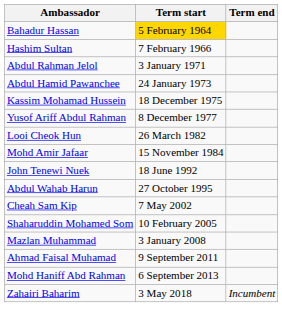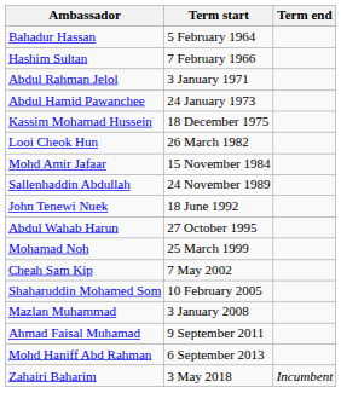 <table class=wikitable>
 <tr>
 <th>Ambassador</th>
 <th>Term start</th>
 <th>Term end</th>
 </tr>
 <tr>
 <td><a href='#'>Bahadur Hassan</a></td>
-<td style="background: gold;">5 February 1964</td>
+<td>5 February 1964</td>
 <td></td>
 </tr>
 <tr>
 <td><a href='#'>Hashim Sultan</a></td>
 <td>7 February 1966</td>
 <td></td>
 </tr>
 <tr>
 <td><a href='#'>Abdul Rahman Jelol</a></td>
 <td>3 January 1971</td>
 <td></td>
 </tr>
 <tr>
 <td><a href='#'>Abdul Hamid Pawanchee</a></td>
 <td>24 January 1973</td>
 <td></td>
 </tr>
 <tr>
 <td><a href='#'>Kassim Mohamad Hussein</a></td>
 <td>18 December 1975</td>
 <td></td>
 </tr>
 <tr>
-<td><a href='#'>Yusof Ariff Abdul Rahman</a></td>
-<td>8 December 1977</td>
-<td></td>
-</tr>
-<tr>
 <td><a href='#'>Looi Cheok Hun</a></td>
 <td>26 March 1982</td>
 <td></td>
 </tr>
 <tr>
 <td><a href='#'>Mohd Amir Jafaar</a></td>
 <td>15 November 1984</td>
 <td></td>
 </tr>
 <tr>
+<td><a href='#'>Sallenhaddin Abdullah</a></td>
+<td>24 November 1989</td>
+<td></td>
+</tr>
+<tr>
 <td><a href='#'>John Tenewi Nuek</a></td>
 <td>18 June 1992</td>
 <td></td>
 </tr>
 <tr>
 <td><a href='#'>Abdul Wahab Harun</a></td>
 <td>27 October 1995</td>
+<td></td>
+</tr>
+<tr>
+<td><a href='#'>Mohamad Noh</a></td>
+<td>25 March 1999</td>
 <td></td>
 </tr>
 <tr>
 <td><a href='#'>Cheah Sam Kip</a></td>
 <td>7 May 2002</td>
 <td></td>
 </tr>
 <tr>
 <td><a href='#'>Shaharuddin Mohamed Som</a></td>
 <td>10 February 2005</td>
 <td></td>
 </tr>
 <tr>
 <td><a href='#'>Mazlan Muhammad</a></td>
 <td>3 January 2008</td>
 <td></td>
 </tr>
 <tr>
 <td><a href='#'>Ahmad Faisal Muhamad</a></td>
 <td>9 September 2011</td>
 <td></td>
 </tr>
 <tr>
 <td><a href='#'>Mohd Haniff Abd Rahman</a></td>
 <td>6 September 2013</td>
 <td></td>
 </tr>
 <tr>
 <td><a href='#'>Zahairi Baharim</a></td>
 <td>3 May 2018</td>
 <td><em>Incumbent</em></td>
 </tr>
 </table>
